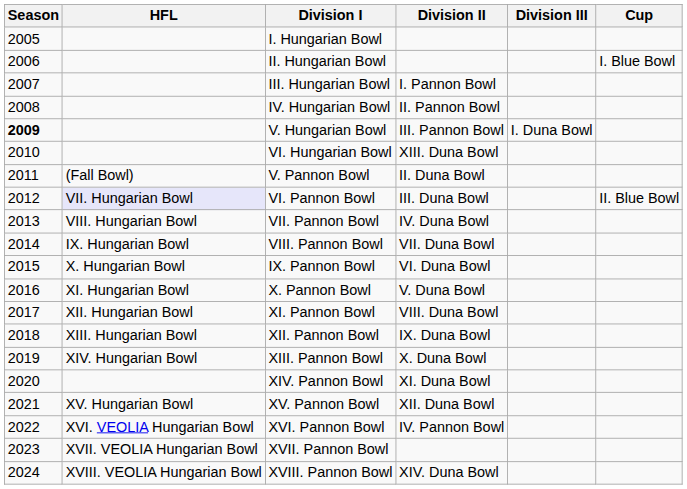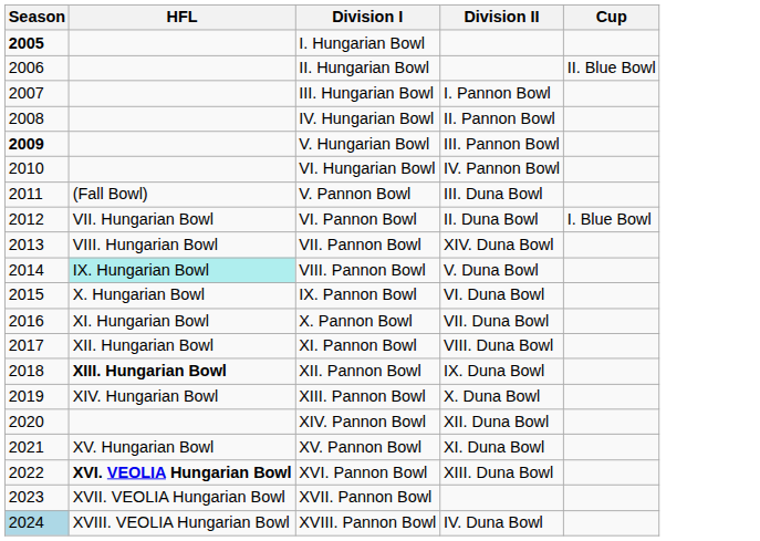 <table class="wikitable">
 <tr>
 <th>Season</th>
 <th>HFL</th>
 <th>Division I</th>
 <th>Division II</th>
-<th>Division III</th>
 <th>Cup</th>
 </tr>
 <tr>
-<td>2005</td>
+<td><strong>2005</strong></td>
 <td></td>
 <td>I. Hungarian Bowl</td>
-<td></td>
 <td></td>
 <td></td>
 </tr>
 <tr>
 <td>2006</td>
 <td></td>
 <td>II. Hungarian Bowl</td>
 <td></td>
-<td></td>
-<td>I. Blue Bowl</td>
+<td>II. Blue Bowl</td>
 </tr>
 <tr>
 <td>2007</td>
 <td></td>
 <td>III. Hungarian Bowl</td>
 <td>I. Pannon Bowl</td>
-<td></td>
 <td></td>
 </tr>
 <tr>
 <td>2008</td>
 <td></td>
 <td>IV. Hungarian Bowl</td>
 <td>II. Pannon Bowl</td>
 <td></td>
-<td></td>
 </tr>
 <tr>
 <td><strong>2009</strong></td>
 <td></td>
 <td>V. Hungarian Bowl</td>
 <td>III. Pannon Bowl</td>
-<td>I. Duna Bowl</td>
 <td></td>
 </tr>
 <tr>
 <td>2010</td>
 <td></td>
 <td>VI. Hungarian Bowl</td>
-<td>XIII. Duna Bowl</td>
-<td></td>
+<td>IV. Pannon Bowl</td>
 <td></td>
 </tr>
 <tr>
 <td>2011</td>
 <td>(Fall Bowl)</td>
 <td>V. Pannon Bowl</td>
-<td>II. Duna Bowl</td>
-<td></td>
+<td>III. Duna Bowl</td>
 <td></td>
 </tr>
 <tr>
 <td>2012</td>
-<td style="background: lavender;">VII. Hungarian Bowl</td>
+<td>VII. Hungarian Bowl</td>
 <td>VI. Pannon Bowl</td>
-<td>III. Duna Bowl</td>
-<td></td>
-<td>II. Blue Bowl</td>
+<td>II. Duna Bowl</td>
+<td>I. Blue Bowl</td>
 </tr>
 <tr>
 <td>2013</td>
 <td>VIII. Hungarian Bowl</td>
 <td>VII. Pannon Bowl</td>
-<td>IV. Duna Bowl</td>
-<td></td>
+<td>XIV. Duna Bowl</td>
 <td></td>
 </tr>
 <tr>
 <td>2014</td>
-<td>IX. Hungarian Bowl</td>
+<td style="background: paleturquoise;">IX. Hungarian Bowl</td>
 <td>VIII. Pannon Bowl</td>
-<td>VII. Duna Bowl</td>
-<td></td>
+<td>V. Duna Bowl</td>
 <td></td>
 </tr>
 <tr>
 <td>2015</td>
 <td>X. Hungarian Bowl</td>
 <td>IX. Pannon Bowl</td>
 <td>VI. Duna Bowl</td>
 <td></td>
-<td></td>
 </tr>
 <tr>
 <td>2016</td>
 <td>XI. Hungarian Bowl</td>
 <td>X. Pannon Bowl</td>
-<td>V. Duna Bowl</td>
-<td></td>
+<td>VII. Duna Bowl</td>
 <td></td>
 </tr>
 <tr>
 <td>2017</td>
 <td>XII. Hungarian Bowl</td>
 <td>XI. Pannon Bowl</td>
 <td>VIII. Duna Bowl</td>
 <td></td>
-<td></td>
 </tr>
 <tr>
 <td>2018</td>
-<td>XIII. Hungarian Bowl</td>
+<td><strong>XIII. Hungarian Bowl</strong></td>
 <td>XII. Pannon Bowl</td>
 <td>IX. Duna Bowl</td>
-<td></td>
 <td></td>
 </tr>
 <tr>
 <td>2019</td>
 <td>XIV. Hungarian Bowl</td>
 <td>XIII. Pannon Bowl</td>
 <td>X. Duna Bowl</td>
 <td></td>
-<td></td>
 </tr>
 <tr>
 <td>2020</td>
 <td></td>
 <td>XIV. Pannon Bowl</td>
-<td>XI. Duna Bowl</td>
-<td></td>
+<td>XII. Duna Bowl</td>
 <td></td>
 </tr>
 <tr>
 <td>2021</td>
 <td>XV. Hungarian Bowl</td>
 <td>XV. Pannon Bowl</td>
-<td>XII. Duna Bowl</td>
-<td></td>
+<td>XI. Duna Bowl</td>
 <td></td>
 </tr>
 <tr>
 <td>2022</td>
-<td>XVI. <a href='#'>VEOLIA</a> Hungarian Bowl</td>
+<td><strong>XVI. <a href='#'>VEOLIA</a> Hungarian Bowl</strong></td>
 <td>XVI. Pannon Bowl</td>
-<td>IV. Pannon Bowl</td>
-<td></td>
+<td>XIII. Duna Bowl</td>
 <td></td>
 </tr>
 <tr>
 <td>2023</td>
 <td>XVII. VEOLIA Hungarian Bowl</td>
 <td>XVII. Pannon Bowl</td>
 <td></td>
 <td></td>
-<td></td>
 </tr>
 <tr>
-<td>2024</td>
+<td style="background: lightblue;">2024</td>
 <td>XVIII. VEOLIA Hungarian Bowl</td>
 <td>XVIII. Pannon Bowl</td>
-<td>XIV. Duna Bowl</td>
-<td></td>
+<td>IV. Duna Bowl</td>
 <td></td>
 </tr>
 </table>
